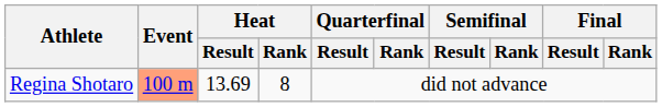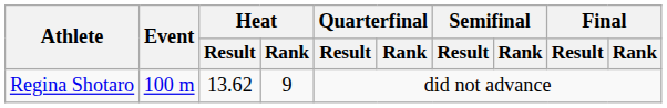 <table class=wikitable style="font-size:90%">
 <tr>
 <th rowspan="2">Athlete</th>
 <th rowspan="2">Event</th>
 <th colspan="2">Heat</th>
 <th colspan="2">Quarterfinal</th>
 <th colspan="2">Semifinal</th>
 <th colspan="2">Final</th>
 </tr>
 <tr style="font-size:95%">
 <th>Result</th>
 <th>Rank</th>
 <th>Result</th>
 <th>Rank</th>
 <th>Result</th>
 <th>Rank</th>
 <th>Result</th>
 <th>Rank</th>
 </tr>
 <tr align=center>
 <td align=left><a href='#'>Regina Shotaro</a></td>
-<td align=left style="background: lightsalmon;"><a href='#'>100 m</a></td>
-<td>13.69</td>
-<td>8</td>
+<td align=left><a href='#'>100 m</a></td>
+<td>13.62</td>
+<td>9</td>
 <td colspan=6>did not advance</td>
 </tr>
 </table>
